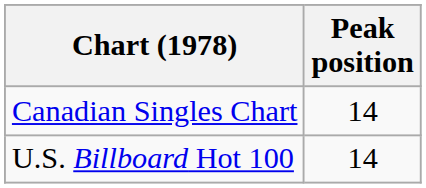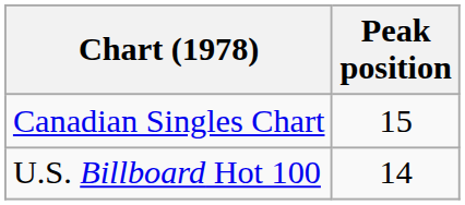 <table class="wikitable">
 <tr>
 <th>Chart (1978)</th>
 <th>Peak<br>position</th>
 </tr>
 <tr>
 <td align="left"><a href='#'>Canadian Singles Chart</a></td>
-<td style="text-align:center;">14</td>
+<td style="text-align:center;">15</td>
 </tr>
 <tr>
 <td align="left">U.S. <a href='#'><em>Billboard</em> Hot 100</a></td>
 <td style="text-align:center;">14</td>
 </tr>
 </table>
